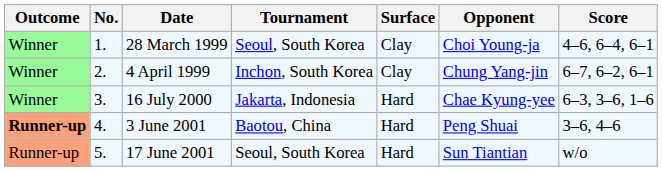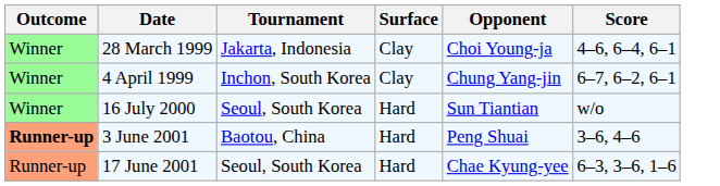 <table class="sortable wikitable" style="font-size:97%;">
 <tr>
 <th>Outcome</th>
-<th>No.</th>
 <th>Date</th>
 <th>Tournament</th>
 <th>Surface</th>
 <th>Opponent</th>
 <th>Score</th>
 </tr>
 <tr style="background:#f0f8ff;">
 <td bgcolor=#98fb98>Winner</td>
-<td>1.</td>
 <td>28 March 1999</td>
-<td><a href='#'>Seoul</a>, South Korea</td>
+<td><a href='#'>Jakarta</a>, Indonesia</td>
 <td>Clay</td>
 <td> <a href='#'>Choi Young-ja</a></td>
 <td>4–6, 6–4, 6–1</td>
 </tr>
 <tr style="background:#f0f8ff;">
 <td bgcolor=#98fb98>Winner</td>
-<td>2.</td>
 <td>4 April 1999</td>
 <td><a href='#'>Inchon</a>, South Korea</td>
 <td>Clay</td>
 <td> <a href='#'>Chung Yang-jin</a></td>
 <td>6–7, 6–2, 6–1</td>
 </tr>
 <tr style="background:#f0f8ff;">
 <td bgcolor=#98fb98>Winner</td>
-<td>3.</td>
 <td>16 July 2000</td>
-<td><a href='#'>Jakarta</a>, Indonesia</td>
+<td><a href='#'>Seoul</a>, South Korea</td>
 <td>Hard</td>
-<td> <a href='#'>Chae Kyung-yee</a></td>
-<td>6–3, 3–6, 1–6</td>
+<td> <a href='#'>Sun Tiantian</a></td>
+<td>w/o</td>
 </tr>
 <tr style="background:#f0f8ff;">
 <td bgcolor=FEA07A><strong>Runner-up</strong></td>
-<td>4.</td>
 <td>3 June 2001</td>
 <td><a href='#'>Baotou</a>, China</td>
 <td>Hard</td>
 <td> <a href='#'>Peng Shuai</a></td>
 <td>3–6, 4–6</td>
 </tr>
 <tr style="background:#f0f8ff;">
 <td bgcolor=FEA07A>Runner-up</td>
-<td>5.</td>
 <td>17 June 2001</td>
 <td>Seoul, South Korea</td>
 <td>Hard</td>
-<td> <a href='#'>Sun Tiantian</a></td>
-<td>w/o</td>
+<td> <a href='#'>Chae Kyung-yee</a></td>
+<td>6–3, 3–6, 1–6</td>
 </tr>
 </table>
